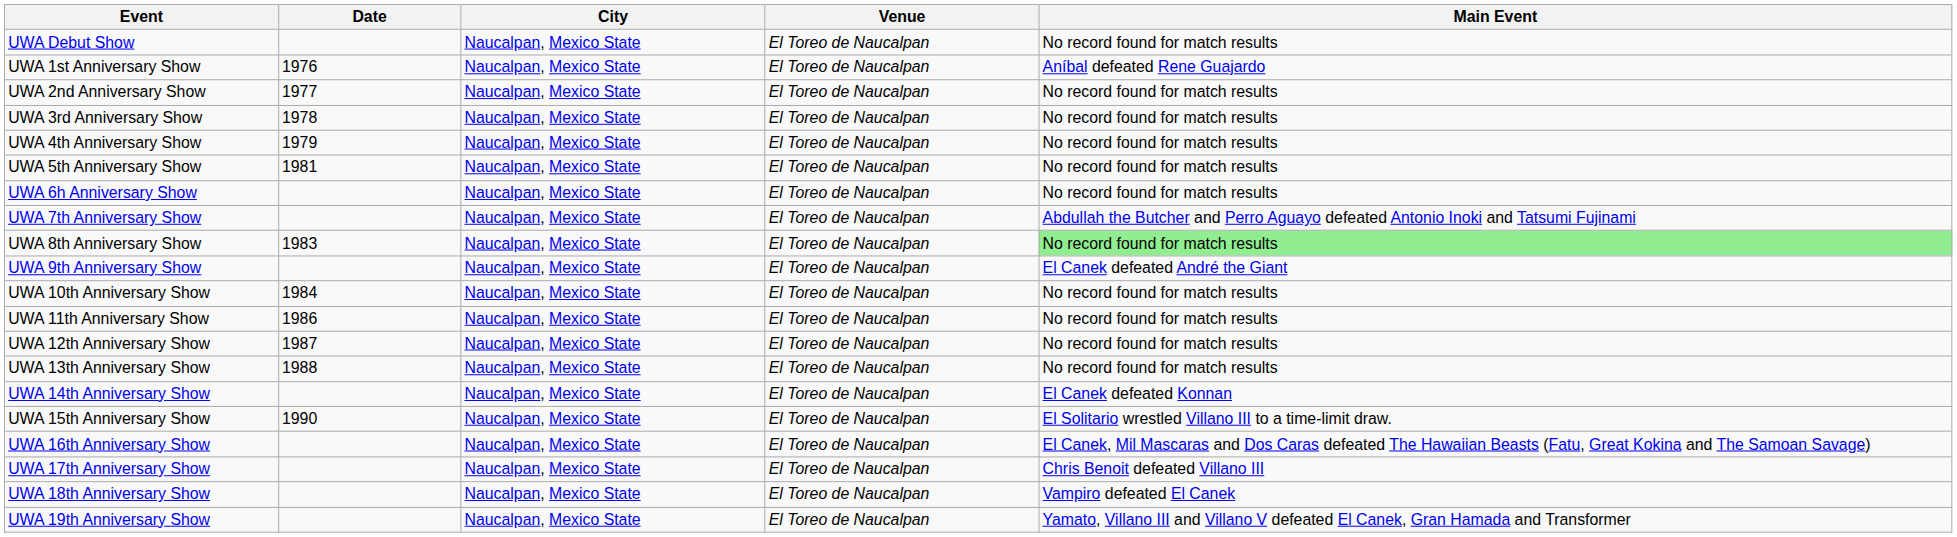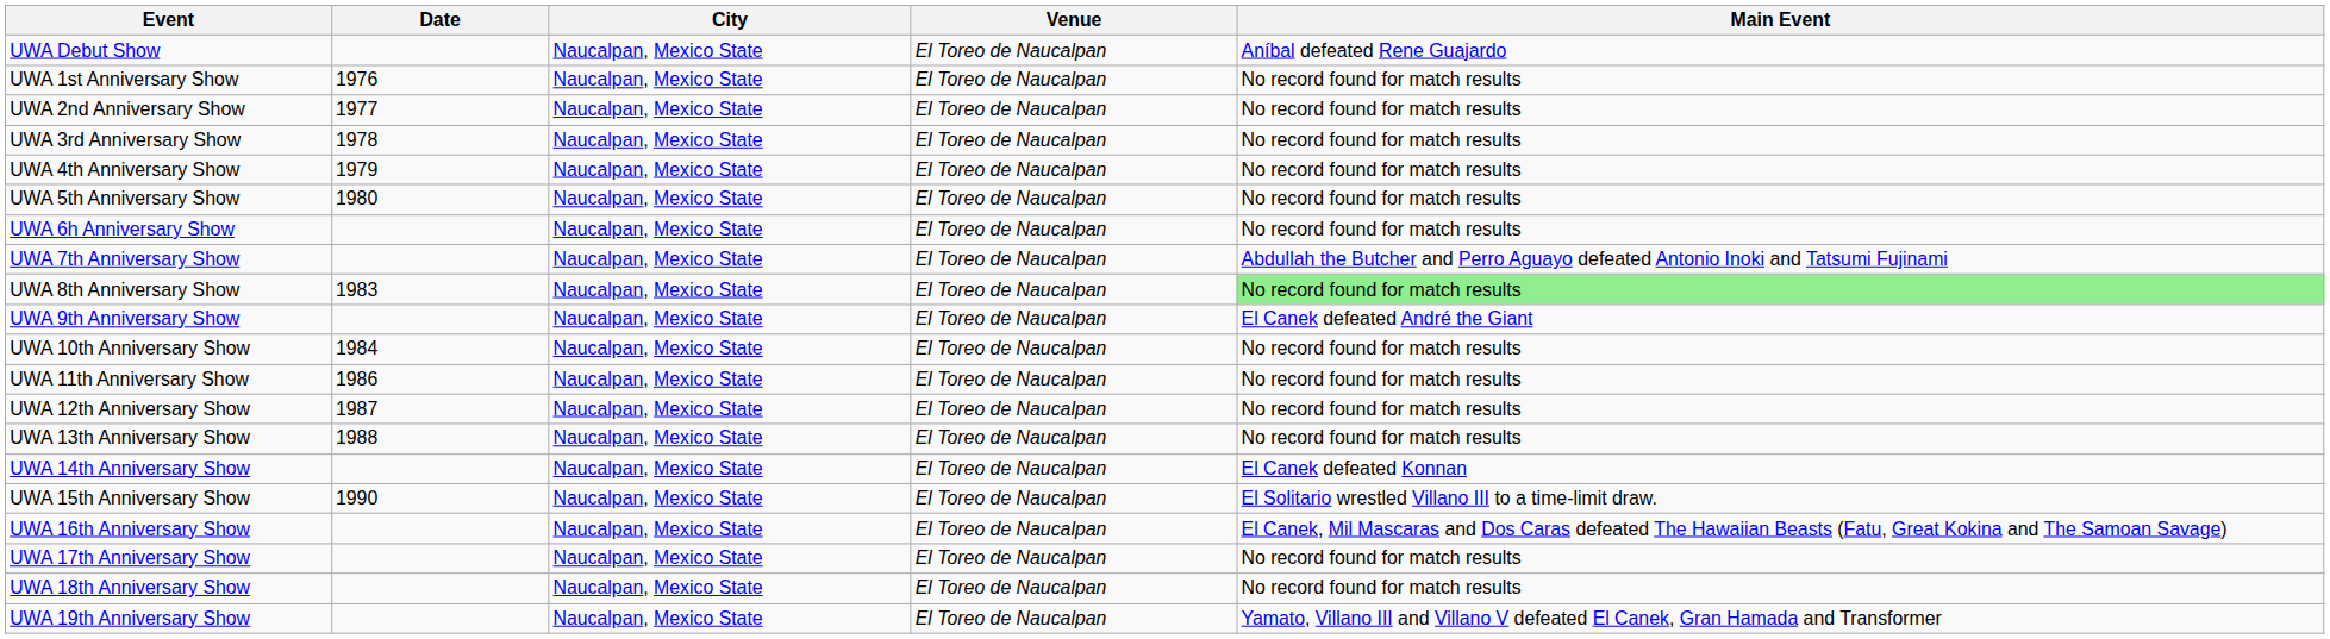 <table class="wikitable" align="center">
 <tr>
 <th width="9%">Event</th>
 <th width="6%">Date</th>
 <th width="10%">City</th>
 <th width="9%">Venue</th>
 <th width="30%">Main Event</th>
 </tr>
 <tr>
 <td><a href='#'>UWA Debut Show</a></td>
 <td></td>
 <td><a href='#'>Naucalpan</a>, <a href='#'>Mexico State</a></td>
 <td><em>El Toreo de Naucalpan</em></td>
-<td>No record found for match results</td>
+<td><a href='#'>Aníbal</a> defeated <a href='#'>Rene Guajardo</a></td>
 </tr>
 <tr>
 <td>UWA 1st Anniversary Show</td>
 <td>1976</td>
 <td><a href='#'>Naucalpan</a>, <a href='#'>Mexico State</a></td>
 <td><em>El Toreo de Naucalpan</em></td>
-<td><a href='#'>Aníbal</a> defeated <a href='#'>Rene Guajardo</a></td>
+<td>No record found for match results</td>
 </tr>
 <tr>
 <td>UWA 2nd Anniversary Show</td>
 <td>1977</td>
 <td><a href='#'>Naucalpan</a>, <a href='#'>Mexico State</a></td>
 <td><em>El Toreo de Naucalpan</em></td>
 <td>No record found for match results</td>
 </tr>
 <tr>
 <td>UWA 3rd Anniversary Show</td>
 <td>1978</td>
 <td><a href='#'>Naucalpan</a>, <a href='#'>Mexico State</a></td>
 <td><em>El Toreo de Naucalpan</em></td>
 <td>No record found for match results</td>
 </tr>
 <tr>
 <td>UWA 4th Anniversary Show</td>
 <td>1979</td>
 <td><a href='#'>Naucalpan</a>, <a href='#'>Mexico State</a></td>
 <td><em>El Toreo de Naucalpan</em></td>
 <td>No record found for match results</td>
 </tr>
 <tr>
 <td>UWA 5th Anniversary Show</td>
-<td>1981</td>
+<td>1980</td>
 <td><a href='#'>Naucalpan</a>, <a href='#'>Mexico State</a></td>
 <td><em>El Toreo de Naucalpan</em></td>
 <td>No record found for match results</td>
 </tr>
 <tr>
 <td><a href='#'>UWA 6h Anniversary Show</a></td>
 <td></td>
 <td><a href='#'>Naucalpan</a>, <a href='#'>Mexico State</a></td>
 <td><em>El Toreo de Naucalpan</em></td>
 <td>No record found for match results</td>
 </tr>
 <tr>
 <td><a href='#'>UWA 7th Anniversary Show</a></td>
 <td></td>
 <td><a href='#'>Naucalpan</a>, <a href='#'>Mexico State</a></td>
 <td><em>El Toreo de Naucalpan</em></td>
 <td><a href='#'>Abdullah the Butcher</a> and <a href='#'>Perro Aguayo</a> defeated <a href='#'>Antonio Inoki</a> and <a href='#'>Tatsumi Fujinami</a></td>
 </tr>
 <tr>
 <td>UWA 8th Anniversary Show</td>
 <td>1983</td>
 <td><a href='#'>Naucalpan</a>, <a href='#'>Mexico State</a></td>
 <td><em>El Toreo de Naucalpan</em></td>
 <td style="background: lightgreen;">No record found for match results</td>
 </tr>
 <tr>
 <td><a href='#'>UWA 9th Anniversary Show</a></td>
 <td></td>
 <td><a href='#'>Naucalpan</a>, <a href='#'>Mexico State</a></td>
 <td><em>El Toreo de Naucalpan</em></td>
 <td><a href='#'>El Canek</a> defeated <a href='#'>André the Giant</a></td>
 </tr>
 <tr>
 <td>UWA 10th Anniversary Show</td>
 <td>1984</td>
 <td><a href='#'>Naucalpan</a>, <a href='#'>Mexico State</a></td>
 <td><em>El Toreo de Naucalpan</em></td>
 <td>No record found for match results</td>
 </tr>
 <tr>
 <td>UWA 11th Anniversary Show</td>
 <td>1986</td>
 <td><a href='#'>Naucalpan</a>, <a href='#'>Mexico State</a></td>
 <td><em>El Toreo de Naucalpan</em></td>
 <td>No record found for match results</td>
 </tr>
 <tr>
 <td>UWA 12th Anniversary Show</td>
 <td>1987</td>
 <td><a href='#'>Naucalpan</a>, <a href='#'>Mexico State</a></td>
 <td><em>El Toreo de Naucalpan</em></td>
 <td>No record found for match results</td>
 </tr>
 <tr>
 <td>UWA 13th Anniversary Show</td>
 <td>1988</td>
 <td><a href='#'>Naucalpan</a>, <a href='#'>Mexico State</a></td>
 <td><em>El Toreo de Naucalpan</em></td>
 <td>No record found for match results</td>
 </tr>
 <tr>
 <td><a href='#'>UWA 14th Anniversary Show</a></td>
 <td></td>
 <td><a href='#'>Naucalpan</a>, <a href='#'>Mexico State</a></td>
 <td><em>El Toreo de Naucalpan</em></td>
 <td><a href='#'>El Canek</a> defeated <a href='#'>Konnan</a></td>
 </tr>
 <tr>
 <td>UWA 15th Anniversary Show</td>
 <td>1990</td>
 <td><a href='#'>Naucalpan</a>, <a href='#'>Mexico State</a></td>
 <td><em>El Toreo de Naucalpan</em></td>
 <td><a href='#'>El Solitario</a> wrestled <a href='#'>Villano III</a> to a time-limit draw.</td>
 </tr>
 <tr>
 <td><a href='#'>UWA 16th Anniversary Show</a></td>
 <td></td>
 <td><a href='#'>Naucalpan</a>, <a href='#'>Mexico State</a></td>
 <td><em>El Toreo de Naucalpan</em></td>
 <td><a href='#'>El Canek</a>, <a href='#'>Mil Mascaras</a> and <a href='#'>Dos Caras</a> defeated <a href='#'>The Hawaiian Beasts</a> (<a href='#'>Fatu</a>, <a href='#'>Great Kokina</a> and <a href='#'>The Samoan Savage</a>)</td>
 </tr>
 <tr>
 <td><a href='#'>UWA 17th Anniversary Show</a></td>
 <td></td>
 <td><a href='#'>Naucalpan</a>, <a href='#'>Mexico State</a></td>
 <td><em>El Toreo de Naucalpan</em></td>
-<td><a href='#'>Chris Benoit</a> defeated <a href='#'>Villano III</a></td>
+<td>No record found for match results</td>
 </tr>
 <tr>
 <td><a href='#'>UWA 18th Anniversary Show</a></td>
 <td></td>
 <td><a href='#'>Naucalpan</a>, <a href='#'>Mexico State</a></td>
 <td><em>El Toreo de Naucalpan</em></td>
-<td><a href='#'>Vampiro</a> defeated <a href='#'>El Canek</a></td>
+<td>No record found for match results</td>
 </tr>
 <tr>
 <td><a href='#'>UWA 19th Anniversary Show</a></td>
 <td></td>
 <td><a href='#'>Naucalpan</a>, <a href='#'>Mexico State</a></td>
 <td><em>El Toreo de Naucalpan</em></td>
 <td><a href='#'>Yamato</a>, <a href='#'>Villano III</a> and <a href='#'>Villano V</a> defeated <a href='#'>El Canek</a>, <a href='#'>Gran Hamada</a> and Transformer</td>
 </tr>
 </table>
